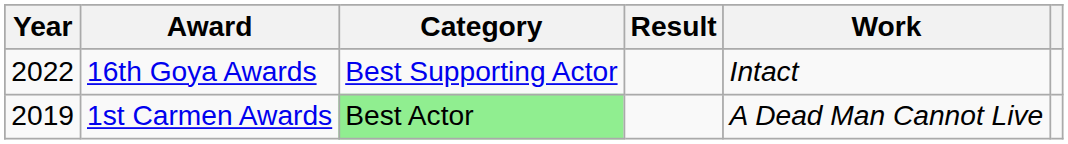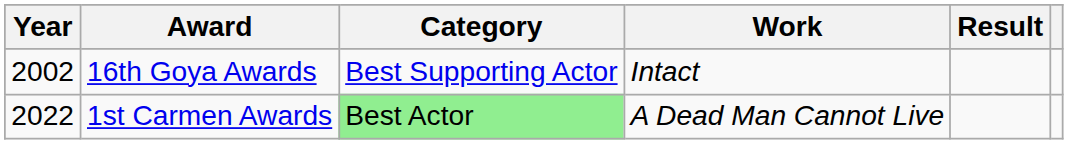 <table class="wikitable sortable plainrowheaders">
 <tr>
 <th>Year</th>
 <th>Award</th>
 <th>Category</th>
+<th>Work</th>
 <th>Result</th>
-<th>Work</th>
 <th scope="col" class="unsortable"></th>
 </tr>
 <tr>
-<td align = "center">2022</td>
+<td align = "center">2002</td>
 <td><a href='#'>16th Goya Awards</a></td>
 <td><a href='#'>Best Supporting Actor</a></td>
+<td><em>Intact</em></td>
 <td></td>
-<td><em>Intact</em></td>
 <td align = "center"></td>
 </tr>
 <tr>
-<td align = "center">2019</td>
+<td align = "center">2022</td>
 <td><a href='#'>1st Carmen Awards</a></td>
 <td style="background: lightgreen;">Best Actor</td>
+<td><em>A Dead Man Cannot Live</em></td>
 <td></td>
-<td><em>A Dead Man Cannot Live</em></td>
 <td align = "center"></td>
 </tr>
 </table>
